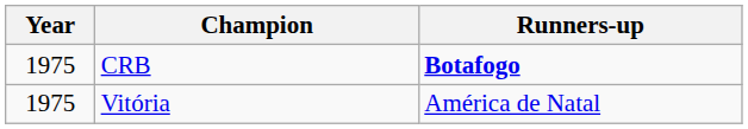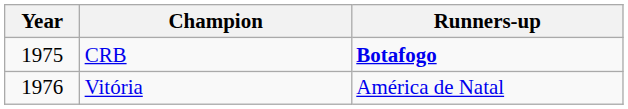 <table class="wikitable">
 <tr>
 <th width=50>Year</th>
 <th width=200>Champion</th>
 <th width=200>Runners-up</th>
 </tr>
 <tr>
 <td align=center>1975</td>
 <td> <a href='#'>CRB</a></td>
 <td><strong> <a href='#'>Botafogo</a></strong></td>
 </tr>
 <tr>
-<td align=center>1975</td>
+<td align=center>1976</td>
 <td> <a href='#'>Vitória</a></td>
 <td> <a href='#'>América de Natal</a></td>
 </tr>
 </table>
